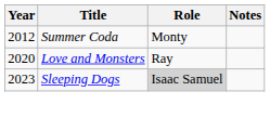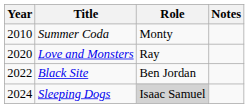 <table class="wikitable">
 <tr>
 <th>Year</th>
 <th>Title</th>
 <th>Role</th>
 <th>Notes</th>
 </tr>
 <tr>
-<td>2012</td>
+<td>2010</td>
 <td><em>Summer Coda</em></td>
 <td>Monty</td>
 <td></td>
 </tr>
 <tr>
 <td>2020</td>
 <td><em><a href='#'>Love and Monsters</a></em></td>
 <td>Ray</td>
 <td></td>
 </tr>
 <tr>
-<td>2023</td>
+<td>2022</td>
+<td><em><a href='#'>Black Site</a></em></td>
+<td>Ben Jordan</td>
+<td></td>
+</tr>
+<tr>
+<td>2024</td>
 <td><em><a href='#'>Sleeping Dogs</a></em></td>
 <td style="background: lightgrey;">Isaac Samuel</td>
 <td></td>
 </tr>
 </table>
